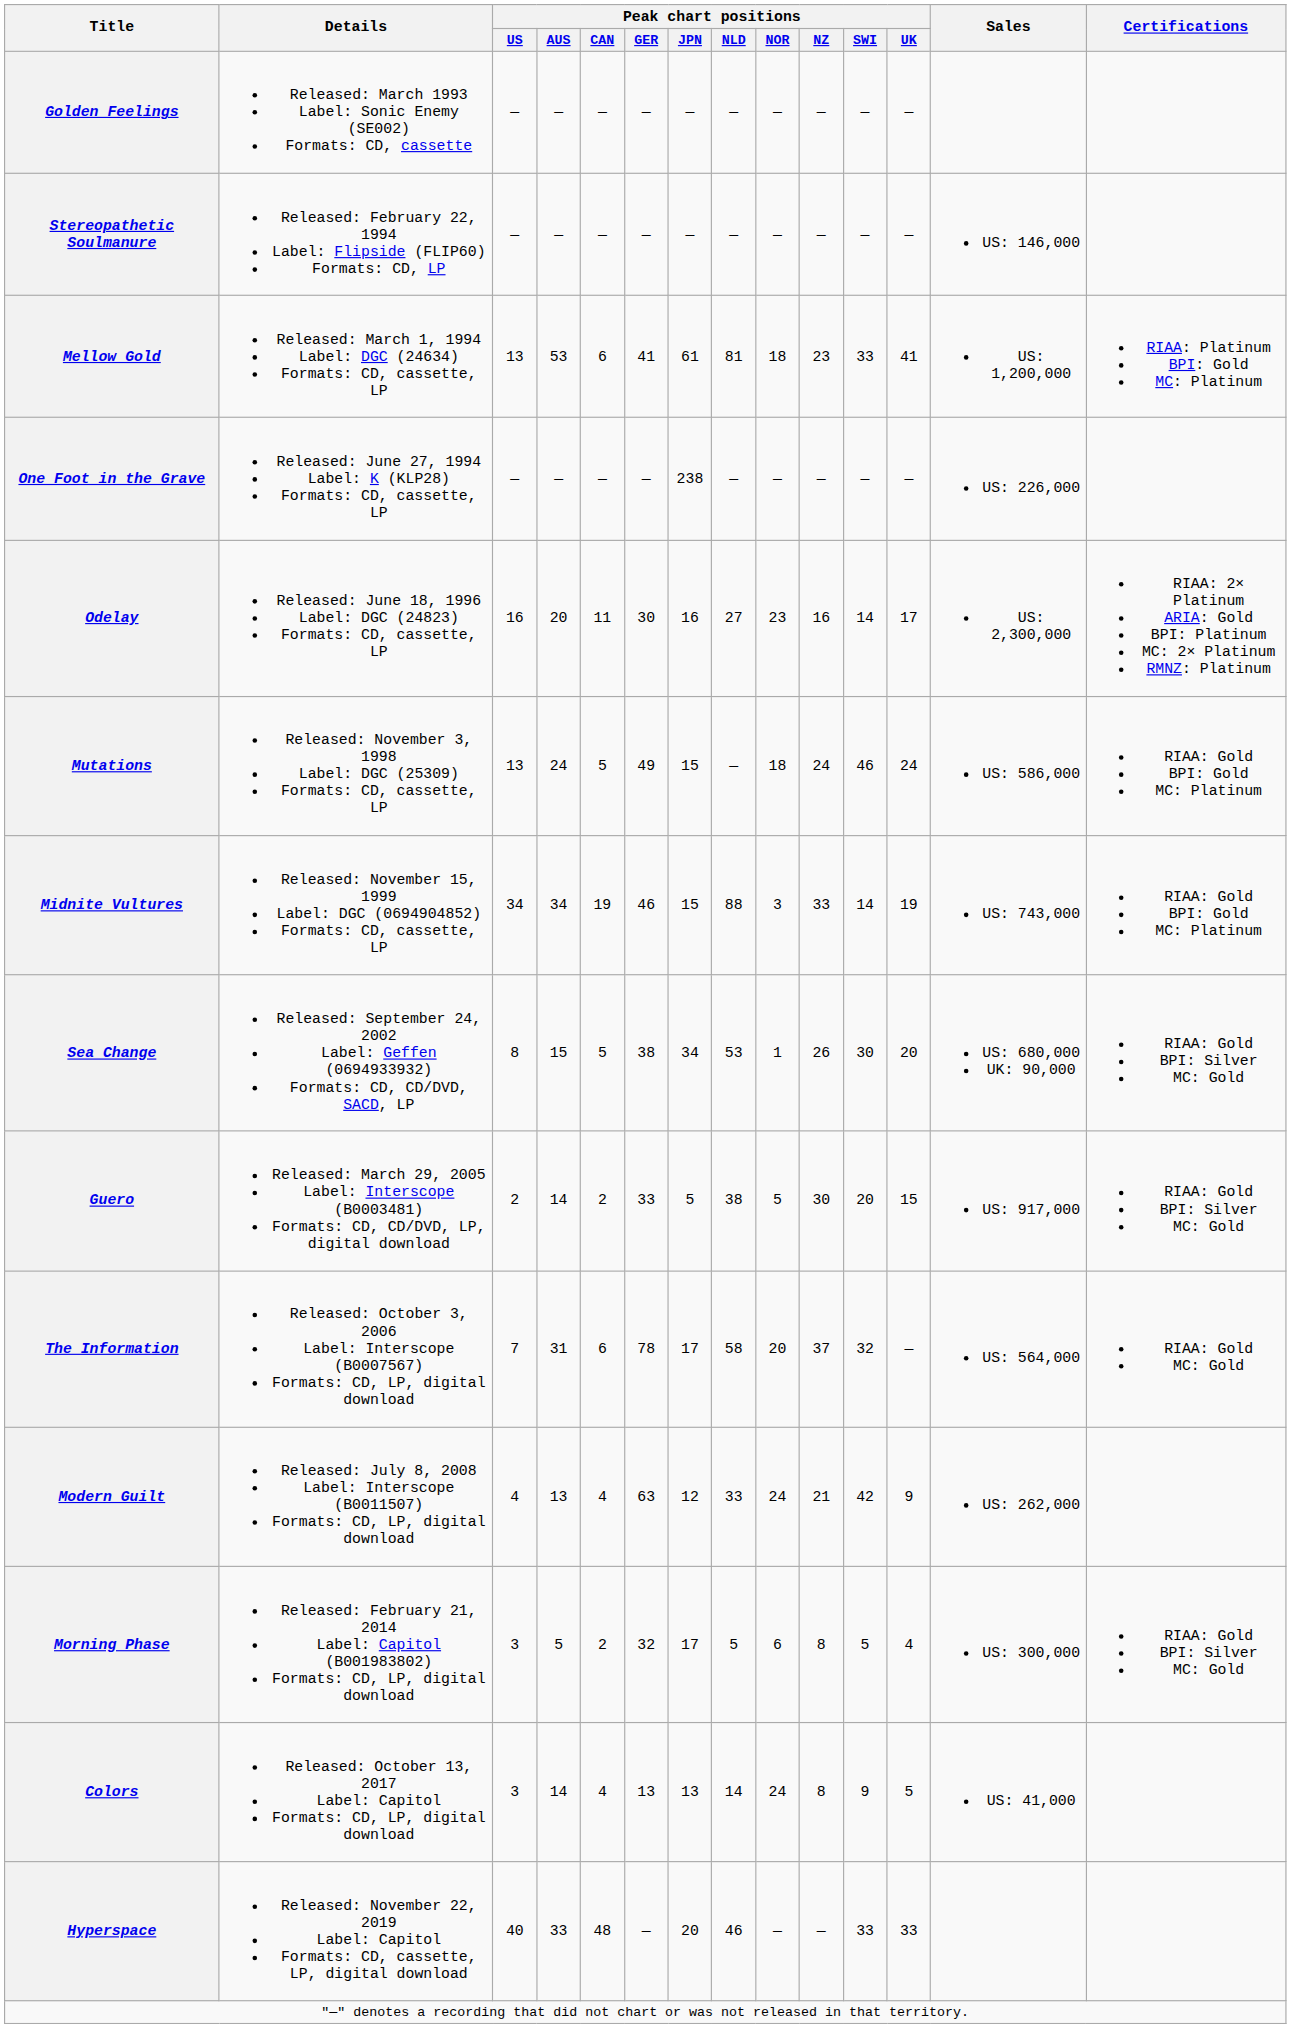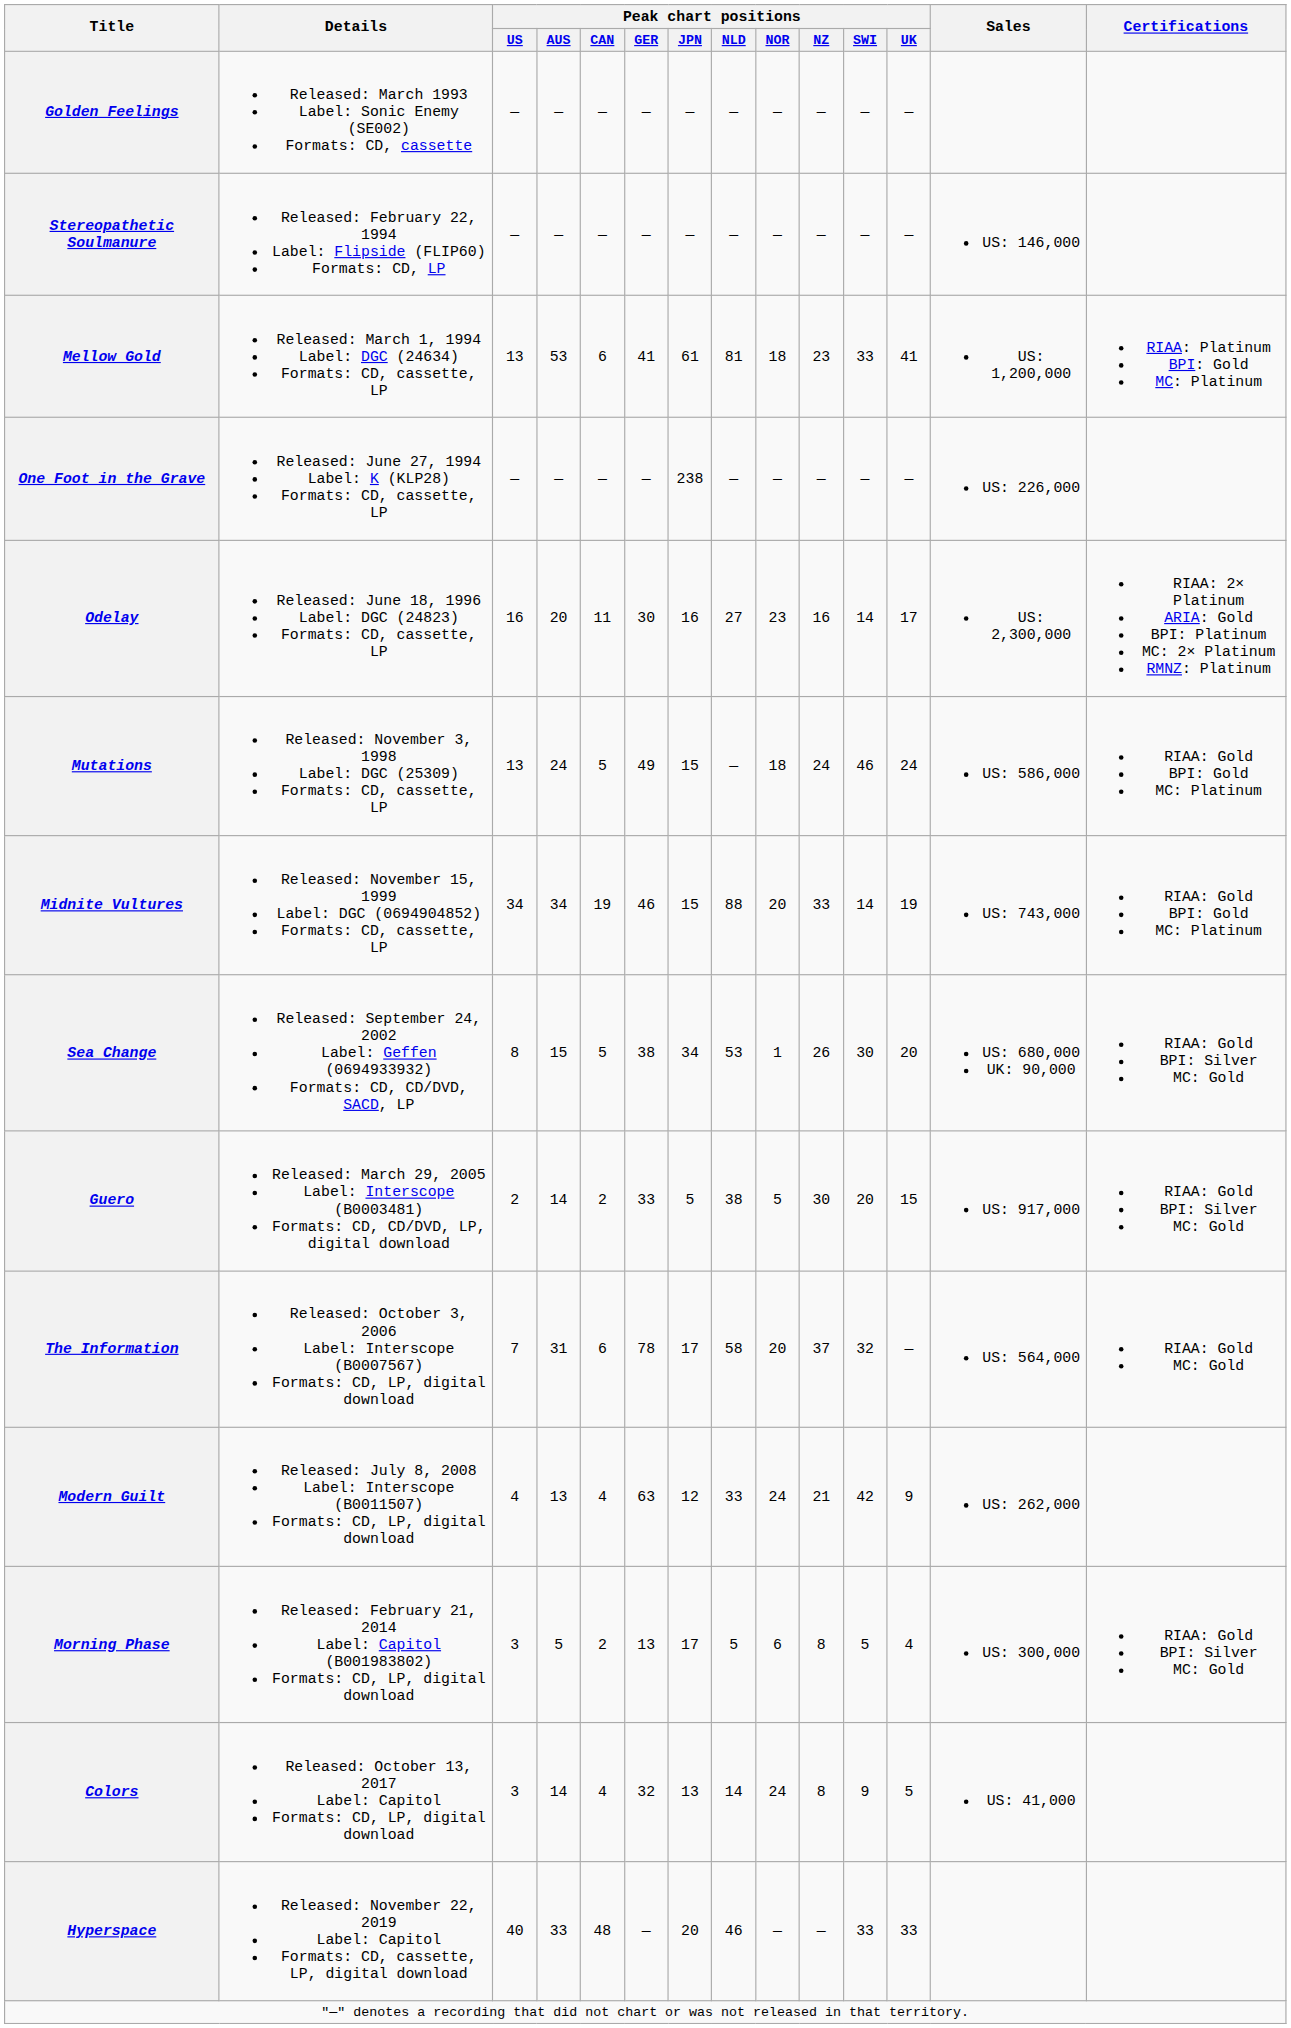 <table class="wikitable plainrowheaders" style="text-align:center">
 <tr>
 <th scope="col" rowspan="2" style="width:14em;">Title</th>
 <th scope="col" rowspan="2" style="width:18em;">Details</th>
 <th scope="col" colspan="10">Peak chart positions</th>
 <th scope="col" rowspan="2" style="width:10em;">Sales</th>
 <th scope="col" rowspan="2" style="width:13em;"><a href='#'>Certifications</a></th>
 </tr>
 <tr>
 <th scope="col" style="width:2.8em;font-size:90%;"><a href='#'>US</a><br></th>
 <th scope="col" style="width:2.8em;font-size:90%;"><a href='#'>AUS</a><br></th>
 <th scope="col" style="width:2.8em;font-size:90%;"><a href='#'>CAN</a><br></th>
 <th scope="col" style="width:2.8em;font-size:90%;"><a href='#'>GER</a><br></th>
 <th scope="col" style="width:2.8em;font-size:90%;"><a href='#'>JPN</a><br></th>
 <th scope="col" style="width:2.8em;font-size:90%;"><a href='#'>NLD</a><br></th>
 <th scope="col" style="width:2.8em;font-size:90%;"><a href='#'>NOR</a><br></th>
 <th scope="col" style="width:2.8em;font-size:90%;"><a href='#'>NZ</a><br></th>
 <th scope="col" style="width:2.8em;font-size:90%;"><a href='#'>SWI</a><br></th>
 <th scope="col" style="width:2.8em;font-size:90%;"><a href='#'>UK</a><br></th>
 </tr>
 <tr>
 <th scope="row"><em><a href='#'>Golden Feelings</a></em></th>
 <td><br><ul><li>Released: March 1993</li><li>Label: Sonic Enemy <span>(SE002)</span></li><li>Formats: CD, <a href='#'>cassette</a></li></ul></td>
 <td>—</td>
 <td>—</td>
 <td>—</td>
 <td>—</td>
 <td>—</td>
 <td>—</td>
 <td>—</td>
 <td>—</td>
 <td>—</td>
 <td>—</td>
 <td></td>
 <td></td>
 </tr>
 <tr>
 <th scope="row"><em><a href='#'>Stereopathetic Soulmanure</a></em></th>
 <td><br><ul><li>Released: February 22, 1994</li><li>Label: <a href='#'>Flipside</a> <span>(FLIP60)</span></li><li>Formats: CD, <a href='#'>LP</a></li></ul></td>
 <td>—</td>
 <td>—</td>
 <td>—</td>
 <td>—</td>
 <td>—</td>
 <td>—</td>
 <td>—</td>
 <td>—</td>
 <td>—</td>
 <td>—</td>
 <td><br><ul><li>US: 146,000</li></ul></td>
 <td></td>
 </tr>
 <tr>
 <th scope="row"><em><a href='#'>Mellow Gold</a></em></th>
 <td><br><ul><li>Released: March 1, 1994</li><li>Label: <a href='#'>DGC</a> <span>(24634)</span></li><li>Formats: CD, cassette, LP</li></ul></td>
 <td>13</td>
 <td>53</td>
 <td>6</td>
 <td>41</td>
 <td>61</td>
 <td>81</td>
 <td>18</td>
 <td>23</td>
 <td>33</td>
 <td>41</td>
 <td><br><ul><li>US: 1,200,000</li></ul></td>
 <td><br><ul><li><a href='#'>RIAA</a>: Platinum</li><li><a href='#'>BPI</a>: Gold</li><li><a href='#'>MC</a>: Platinum</li></ul></td>
 </tr>
 <tr>
 <th scope="row"><em><a href='#'>One Foot in the Grave</a></em></th>
 <td><br><ul><li>Released: June 27, 1994</li><li>Label: <a href='#'>K</a> <span>(KLP28)</span></li><li>Formats: CD, cassette, LP</li></ul></td>
 <td>—</td>
 <td>—</td>
 <td>—</td>
 <td>—</td>
 <td>238</td>
 <td>—</td>
 <td>—</td>
 <td>—</td>
 <td>—</td>
 <td>—</td>
 <td><br><ul><li>US: 226,000</li></ul></td>
 <td></td>
 </tr>
 <tr>
 <th scope="row"><em><a href='#'>Odelay</a></em></th>
 <td><br><ul><li>Released: June 18, 1996</li><li>Label: DGC <span>(24823)</span></li><li>Formats: CD, cassette, LP</li></ul></td>
 <td>16</td>
 <td>20</td>
 <td>11</td>
 <td>30</td>
 <td>16</td>
 <td>27</td>
 <td>23</td>
 <td>16</td>
 <td>14</td>
 <td>17</td>
 <td><br><ul><li>US: 2,300,000</li></ul></td>
 <td><br><ul><li>RIAA: 2× Platinum</li><li><a href='#'>ARIA</a>: Gold</li><li>BPI: Platinum</li><li>MC: 2× Platinum</li><li><a href='#'>RMNZ</a>: Platinum</li></ul></td>
 </tr>
 <tr>
 <th scope="row"><em><a href='#'>Mutations</a></em></th>
 <td><br><ul><li>Released: November 3, 1998</li><li>Label: DGC <span>(25309)</span></li><li>Formats: CD, cassette, LP</li></ul></td>
 <td>13</td>
 <td>24</td>
 <td>5</td>
 <td>49</td>
 <td>15</td>
 <td>—</td>
 <td>18</td>
 <td>24</td>
 <td>46</td>
 <td>24</td>
 <td><br><ul><li>US: 586,000</li></ul></td>
 <td><br><ul><li>RIAA: Gold</li><li>BPI: Gold</li><li>MC: Platinum</li></ul></td>
 </tr>
 <tr>
 <th scope="row"><em><a href='#'>Midnite Vultures</a></em></th>
 <td><br><ul><li>Released: November 15, 1999</li><li>Label: DGC <span>(0694904852)</span></li><li>Formats: CD, cassette, LP</li></ul></td>
 <td>34</td>
 <td>34</td>
 <td>19</td>
 <td>46</td>
 <td>15</td>
 <td>88</td>
-<td>3</td>
+<td>20</td>
 <td>33</td>
 <td>14</td>
 <td>19</td>
 <td><br><ul><li>US: 743,000</li></ul></td>
 <td><br><ul><li>RIAA: Gold</li><li>BPI: Gold</li><li>MC: Platinum</li></ul></td>
 </tr>
 <tr>
 <th scope="row"><em><a href='#'>Sea Change</a></em></th>
 <td><br><ul><li>Released: September 24, 2002</li><li>Label: <a href='#'>Geffen</a> <span>(0694933932)</span></li><li>Formats: CD, CD/DVD, <a href='#'>SACD</a>, LP</li></ul></td>
 <td>8</td>
 <td>15</td>
 <td>5</td>
 <td>38</td>
 <td>34</td>
 <td>53</td>
 <td>1</td>
 <td>26</td>
 <td>30</td>
 <td>20</td>
 <td><br><ul><li>US: 680,000</li><li>UK: 90,000</li></ul></td>
 <td><br><ul><li>RIAA: Gold</li><li>BPI: Silver</li><li>MC: Gold</li></ul></td>
 </tr>
 <tr>
 <th scope="row"><em><a href='#'>Guero</a></em></th>
 <td><br><ul><li>Released: March 29, 2005</li><li>Label: <a href='#'>Interscope</a> <span>(B0003481)</span></li><li>Formats: CD, CD/DVD, LP, digital download</li></ul></td>
 <td>2</td>
 <td>14</td>
 <td>2</td>
 <td>33</td>
 <td>5</td>
 <td>38</td>
 <td>5</td>
 <td>30</td>
 <td>20</td>
 <td>15</td>
 <td><br><ul><li>US: 917,000</li></ul></td>
 <td><br><ul><li>RIAA: Gold</li><li>BPI: Silver</li><li>MC: Gold</li></ul></td>
 </tr>
 <tr>
 <th scope="row"><em><a href='#'>The Information</a></em></th>
 <td><br><ul><li>Released: October 3, 2006</li><li>Label: Interscope <span>(B0007567)</span></li><li>Formats: CD, LP, digital download</li></ul></td>
 <td>7</td>
 <td>31</td>
 <td>6</td>
 <td>78</td>
 <td>17</td>
 <td>58</td>
 <td>20</td>
 <td>37</td>
 <td>32</td>
 <td>—</td>
 <td><br><ul><li>US: 564,000</li></ul></td>
 <td><br><ul><li>RIAA: Gold</li><li>MC: Gold</li></ul></td>
 </tr>
 <tr>
 <th scope="row"><em><a href='#'>Modern Guilt</a></em></th>
 <td><br><ul><li>Released: July 8, 2008</li><li>Label: Interscope <span>(B0011507)</span></li><li>Formats: CD, LP, digital download</li></ul></td>
 <td>4</td>
 <td>13</td>
 <td>4</td>
 <td>63</td>
 <td>12</td>
 <td>33</td>
 <td>24</td>
 <td>21</td>
 <td>42</td>
 <td>9</td>
 <td><br><ul><li>US: 262,000</li></ul></td>
 <td></td>
 </tr>
 <tr>
 <th scope="row"><em><a href='#'>Morning Phase</a></em></th>
 <td><br><ul><li>Released: February 21, 2014</li><li>Label: <a href='#'>Capitol</a> <span>(B001983802)</span></li><li>Formats: CD, LP, digital download</li></ul></td>
 <td>3</td>
 <td>5</td>
 <td>2</td>
-<td>32</td>
+<td>13</td>
 <td>17</td>
 <td>5</td>
 <td>6</td>
 <td>8</td>
 <td>5</td>
 <td>4</td>
 <td><br><ul><li>US: 300,000</li></ul></td>
 <td><br><ul><li>RIAA: Gold</li><li>BPI: Silver</li><li>MC: Gold</li></ul></td>
 </tr>
 <tr>
 <th scope="row"><em><a href='#'>Colors</a></em></th>
 <td><br><ul><li>Released: October 13, 2017</li><li>Label: Capitol</li><li>Formats: CD, LP, digital download</li></ul></td>
 <td>3</td>
 <td>14</td>
 <td>4</td>
-<td>13</td>
+<td>32</td>
 <td>13</td>
 <td>14</td>
 <td>24</td>
 <td>8</td>
 <td>9</td>
 <td>5</td>
 <td><br><ul><li>US: 41,000</li></ul></td>
 <td></td>
 </tr>
 <tr>
 <th scope="row"><em><a href='#'>Hyperspace</a></em></th>
 <td><br><ul><li>Released: November 22, 2019</li><li>Label: Capitol</li><li>Formats: CD, cassette, LP, digital download</li></ul></td>
 <td>40</td>
 <td>33</td>
 <td>48</td>
 <td>—</td>
 <td>20</td>
 <td>46</td>
 <td>—</td>
 <td>—</td>
 <td>33</td>
 <td>33</td>
 <td></td>
 <td></td>
 </tr>
 <tr>
 <td colspan="15" style="font-size:90%">"—" denotes a recording that did not chart or was not released in that territory.</td>
 </tr>
 </table>
